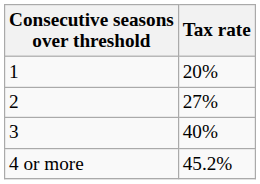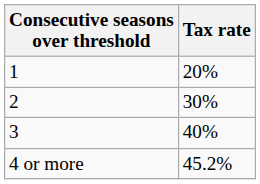 <table class="wikitable">
 <tr>
 <th>Consecutive seasons <br>over threshold</th>
 <th>Tax rate</th>
 </tr>
 <tr>
 <td>1</td>
 <td>20%</td>
 </tr>
 <tr>
 <td>2</td>
-<td>27%</td>
+<td>30%</td>
 </tr>
 <tr>
 <td>3</td>
 <td>40%</td>
 </tr>
 <tr>
 <td>4 or more</td>
 <td>45.2%</td>
 </tr>
 <tr>
 </tr>
 </table>
